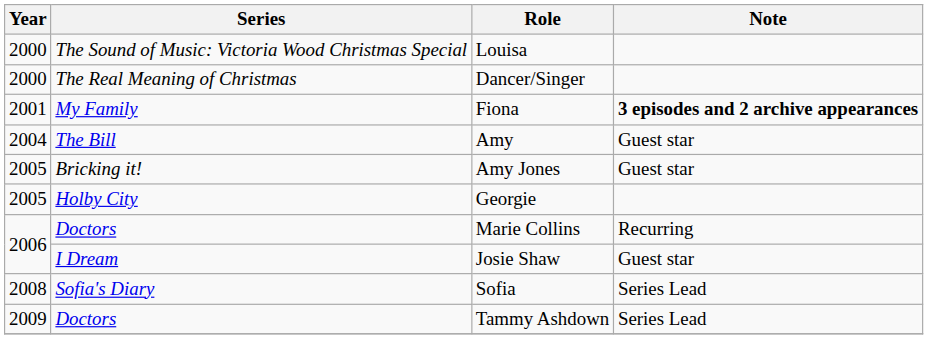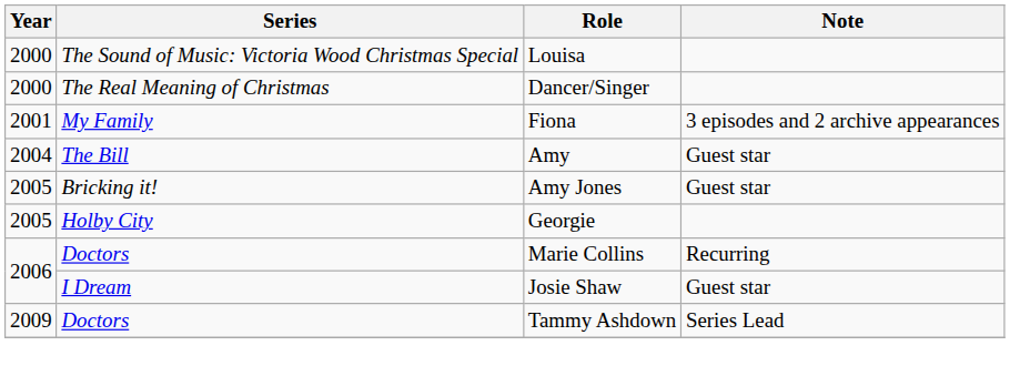 <table class="wikitable">
 <tr>
 <th>Year</th>
 <th>Series</th>
 <th>Role</th>
 <th>Note</th>
 </tr>
 <tr>
 <td rowspan="1">2000</td>
 <td><em>The Sound of Music: Victoria Wood Christmas Special</em></td>
 <td>Louisa</td>
 <td></td>
 </tr>
 <tr>
 <td rowspan="1">2000</td>
 <td><em>The Real Meaning of Christmas</em></td>
 <td>Dancer/Singer</td>
 <td></td>
 </tr>
 <tr>
 <td rowspan="1">2001</td>
 <td><em><a href='#'>My Family</a></em></td>
 <td>Fiona</td>
-<td><strong>3 episodes and 2 archive appearances</strong></td>
+<td>3 episodes and 2 archive appearances</td>
 </tr>
 <tr>
 <td rowspan="1">2004</td>
 <td><em><a href='#'>The Bill</a></em></td>
 <td>Amy</td>
 <td>Guest star</td>
 </tr>
 <tr>
 <td rowspan="1">2005</td>
 <td><em>Bricking it!</em></td>
 <td>Amy Jones</td>
 <td>Guest star</td>
 </tr>
 <tr>
 <td rowspan="1">2005</td>
 <td><em><a href='#'>Holby City</a></em></td>
 <td>Georgie</td>
 <td></td>
 </tr>
 <tr>
 <td rowspan="2">2006</td>
 <td><em><a href='#'>Doctors</a></em></td>
 <td>Marie Collins</td>
 <td>Recurring</td>
 </tr>
 <tr>
 <td><em><a href='#'>I Dream</a></em></td>
 <td>Josie Shaw</td>
 <td>Guest star</td>
 </tr>
 <tr>
-<td rowspan="1">2008</td>
-<td><em><a href='#'>Sofia's Diary</a></em></td>
-<td>Sofia</td>
-<td>Series Lead</td>
-</tr>
-<tr>
 <td rowspan="1">2009</td>
 <td><em><a href='#'>Doctors</a></em></td>
 <td>Tammy Ashdown</td>
 <td>Series Lead</td>
 </tr>
 <tr>
 </tr>
 </table>
